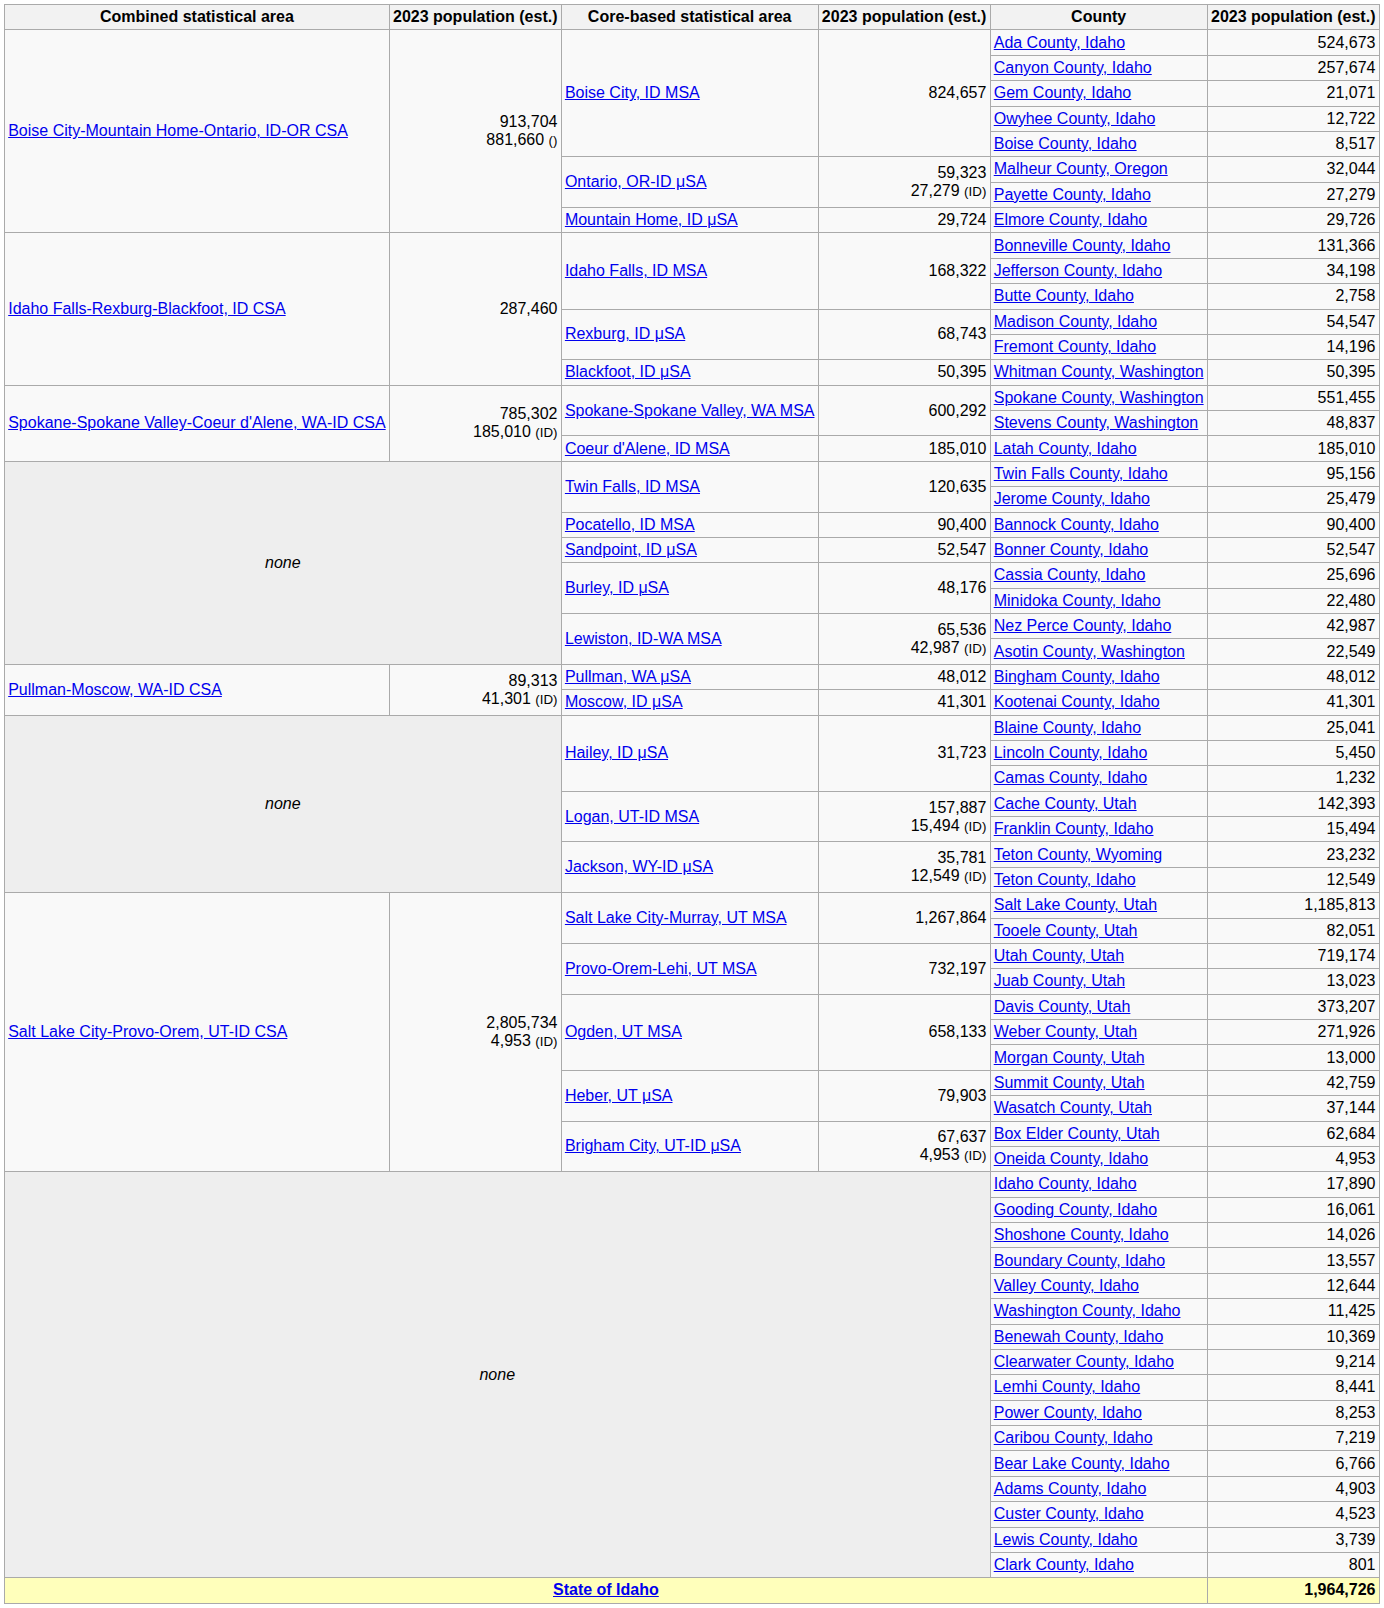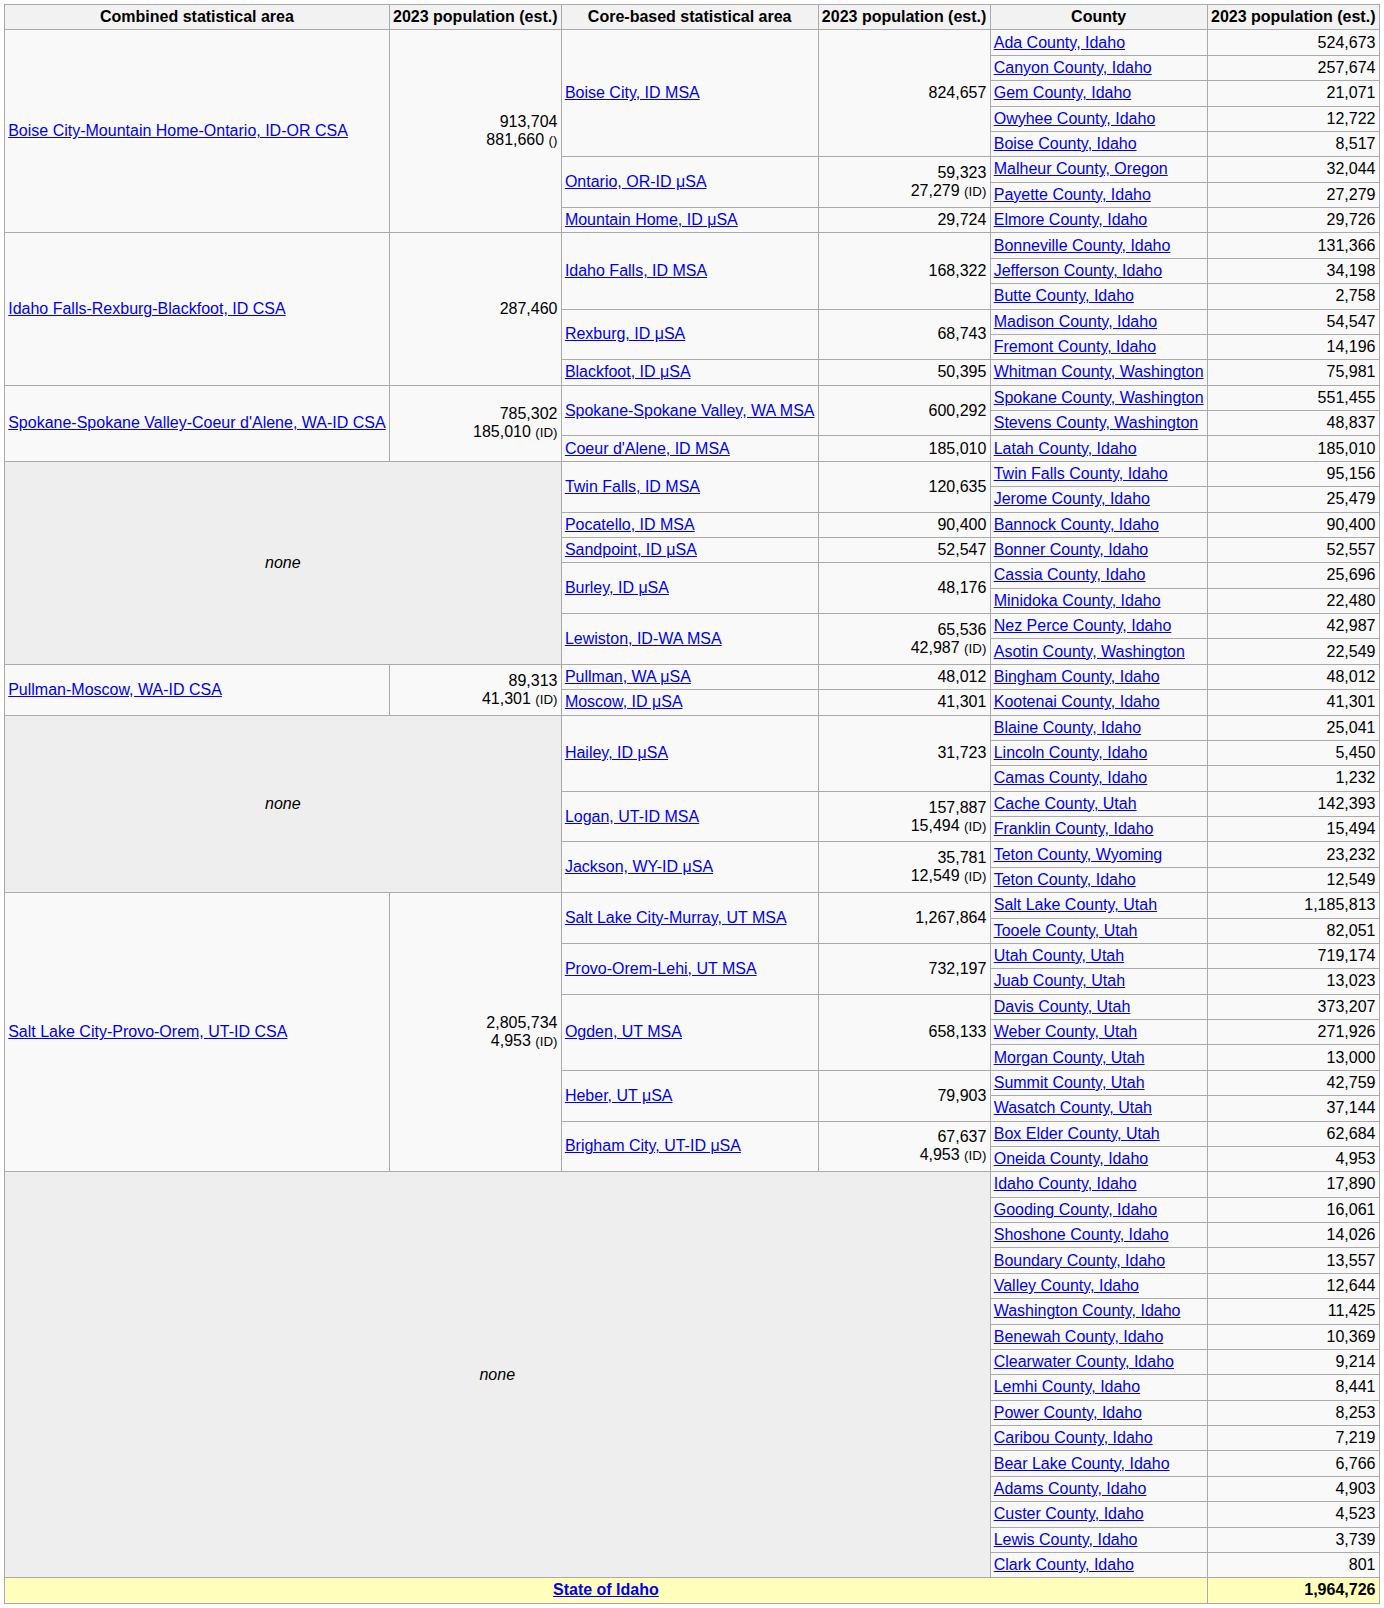 <table class=wikitable>
 <tr>
 <th>Combined statistical area</th>
 <th>2023 population (est.)</th>
 <th>Core-based statistical area</th>
 <th>2023 population (est.)</th>
 <th>County</th>
 <th>2023 population (est.)</th>
 </tr>
 <tr>
 <td rowspan=8><a href='#'><span>Boise City-Mountain Home-Ontario, ID-OR CSA</span></a></td>
 <td rowspan=8 align=right><span>913,704</span><br>881,660 <small>()</small></td>
 <td rowspan=5><a href='#'>Boise City, ID MSA</a></td>
 <td rowspan=5 align=right>824,657</td>
 <td><a href='#'>Ada County, Idaho</a></td>
 <td align=right>524,673</td>
 </tr>
 <tr>
 <td><a href='#'>Canyon County, Idaho</a></td>
 <td align=right>257,674</td>
 </tr>
 <tr>
 <td><a href='#'>Gem County, Idaho</a></td>
 <td align=right>21,071</td>
 </tr>
 <tr>
 <td><a href='#'>Owyhee County, Idaho</a></td>
 <td align=right>12,722</td>
 </tr>
 <tr>
 <td><a href='#'>Boise County, Idaho</a></td>
 <td align=right>8,517</td>
 </tr>
 <tr>
 <td rowspan=2><a href='#'><span>Ontario, OR-ID μSA</span></a></td>
 <td rowspan=2 align=right><span>59,323</span><br>27,279 <small>(ID)</small></td>
 <td><a href='#'><span>Malheur County, Oregon</span></a></td>
 <td align=right><span>32,044</span></td>
 </tr>
 <tr>
 <td><a href='#'>Payette County, Idaho</a></td>
 <td align=right>27,279</td>
 </tr>
 <tr>
 <td rowspan=1><a href='#'>Mountain Home, ID μSA</a></td>
 <td rowspan=1 align=right>29,724</td>
 <td><a href='#'>Elmore County, Idaho</a></td>
 <td align=right>29,726</td>
 </tr>
 <tr>
 <td rowspan=6><a href='#'>Idaho Falls-Rexburg-Blackfoot, ID CSA</a></td>
 <td rowspan=6 align=right>287,460</td>
 <td rowspan=3><a href='#'>Idaho Falls, ID MSA</a></td>
 <td rowspan=3 align=right>168,322</td>
 <td><a href='#'>Bonneville County, Idaho</a></td>
 <td align=right>131,366</td>
 </tr>
 <tr>
 <td><a href='#'>Jefferson County, Idaho</a></td>
 <td align=right>34,198</td>
 </tr>
 <tr>
 <td><a href='#'>Butte County, Idaho</a></td>
 <td align=right>2,758</td>
 </tr>
 <tr>
 <td rowspan=2><a href='#'>Rexburg, ID μSA</a></td>
 <td rowspan=2 align=right>68,743</td>
 <td><a href='#'>Madison County, Idaho</a></td>
 <td align=right>54,547</td>
 </tr>
 <tr>
 <td><a href='#'>Fremont County, Idaho</a></td>
 <td align=right>14,196</td>
 </tr>
 <tr>
 <td rowspan=1><a href='#'>Blackfoot, ID μSA</a></td>
 <td rowspan=1 align=right>50,395</td>
 <td><a href='#'><span>Whitman County, Washington</span></a></td>
-<td align=right>50,395</td>
+<td align=right>75,981</td>
 </tr>
 <tr>
 <td rowspan=3><a href='#'><span>Spokane-Spokane Valley-Coeur d'Alene, WA-ID CSA</span></a></td>
 <td rowspan=3 align=right><span>785,302</span><br>185,010 <small>(ID)</small></td>
 <td rowspan=2><a href='#'><span>Spokane-Spokane Valley, WA MSA</span></a></td>
 <td rowspan=2 align=right><span>600,292</span></td>
 <td><a href='#'><span>Spokane County, Washington</span></a></td>
 <td align=right><span>551,455</span></td>
 </tr>
 <tr>
 <td><a href='#'><span>Stevens County, Washington</span></a></td>
 <td align=right><span>48,837</span></td>
 </tr>
 <tr>
 <td rowspan=1><a href='#'>Coeur d'Alene, ID MSA</a></td>
 <td rowspan=1 align=right>185,010</td>
 <td><a href='#'>Latah County, Idaho</a></td>
 <td align=right>185,010</td>
 </tr>
 <tr>
 <td rowspan=8 colspan=2 align=center bgcolor=#EEEEEE><em>none</em></td>
 <td rowspan=2><a href='#'>Twin Falls, ID MSA</a></td>
 <td rowspan=2 align=right>120,635</td>
 <td><a href='#'>Twin Falls County, Idaho</a></td>
 <td align=right>95,156</td>
 </tr>
 <tr>
 <td><a href='#'>Jerome County, Idaho</a></td>
 <td align=right>25,479</td>
 </tr>
 <tr>
 <td rowspan=1><a href='#'>Pocatello, ID MSA</a></td>
 <td rowspan=1 align=right>90,400</td>
 <td><a href='#'>Bannock County, Idaho</a></td>
 <td align=right>90,400</td>
 </tr>
 <tr>
 <td rowspan=1><a href='#'>Sandpoint, ID μSA</a></td>
 <td rowspan=1 align=right>52,547</td>
 <td><a href='#'>Bonner County, Idaho</a></td>
-<td align=right>52,547</td>
+<td align=right>52,557</td>
 </tr>
 <tr>
 <td rowspan=2><a href='#'>Burley, ID μSA</a></td>
 <td rowspan=2 align=right>48,176</td>
 <td><a href='#'>Cassia County, Idaho</a></td>
 <td align=right>25,696</td>
 </tr>
 <tr>
 <td><a href='#'>Minidoka County, Idaho</a></td>
 <td align=right>22,480</td>
 </tr>
 <tr>
 <td rowspan=2><a href='#'><span>Lewiston, ID-WA MSA</span></a></td>
 <td rowspan=2 align=right><span>65,536</span><br>42,987 <small>(ID)</small></td>
 <td><a href='#'>Nez Perce County, Idaho</a></td>
 <td align=right>42,987</td>
 </tr>
 <tr>
 <td><a href='#'><span>Asotin County, Washington</span></a></td>
 <td align=right><span>22,549</span></td>
 </tr>
 <tr>
 <td rowspan=2><a href='#'><span>Pullman-Moscow, WA-ID CSA</span></a></td>
 <td rowspan=2 align=right><span>89,313</span><br>41,301 <small>(ID)</small></td>
 <td rowspan=1><a href='#'><span>Pullman, WA μSA</span></a></td>
 <td rowspan=1 align=right><span>48,012</span></td>
 <td><a href='#'>Bingham County, Idaho</a></td>
 <td align=right><span>48,012</span></td>
 </tr>
 <tr>
 <td rowspan=1><a href='#'>Moscow, ID μSA</a></td>
 <td rowspan=1 align=right>41,301</td>
 <td><a href='#'>Kootenai County, Idaho</a></td>
 <td align=right>41,301</td>
 </tr>
 <tr>
 <td rowspan=7 colspan=2 align=center bgcolor=#EEEEEE><em>none</em></td>
 <td rowspan=3><a href='#'>Hailey, ID μSA</a></td>
 <td rowspan=3 align=right>31,723</td>
 <td><a href='#'>Blaine County, Idaho</a></td>
 <td align=right>25,041</td>
 </tr>
 <tr>
 <td><a href='#'>Lincoln County, Idaho</a></td>
 <td align=right>5,450</td>
 </tr>
 <tr>
 <td><a href='#'>Camas County, Idaho</a></td>
 <td align=right>1,232</td>
 </tr>
 <tr>
 <td rowspan=2><a href='#'><span>Logan, UT-ID MSA</span></a></td>
 <td rowspan=2 align=right><span>157,887</span><br>15,494 <small>(ID)</small></td>
 <td><a href='#'><span>Cache County, Utah</span></a></td>
 <td align=right><span>142,393</span></td>
 </tr>
 <tr>
 <td><a href='#'>Franklin County, Idaho</a></td>
 <td align=right>15,494</td>
 </tr>
 <tr>
 <td rowspan=2><a href='#'><span>Jackson, WY-ID μSA</span></a></td>
 <td rowspan=2 align=right><span>35,781</span><br>12,549 <small>(ID)</small></td>
 <td><a href='#'><span>Teton County, Wyoming</span></a></td>
 <td align=right><span>23,232</span></td>
 </tr>
 <tr>
 <td><a href='#'>Teton County, Idaho</a></td>
 <td align=right>12,549</td>
 </tr>
 <tr>
 <td rowspan=11><a href='#'><span>Salt Lake City-Provo-Orem, UT-ID CSA</span></a></td>
 <td rowspan=11 align="right"><span>2,805,734</span><br>4,953 <small>(ID)</small></td>
 <td rowspan=2><a href='#'><span>Salt Lake City-Murray, UT MSA</span></a></td>
 <td rowspan=2 align="right"><span>1,267,864</span></td>
 <td><a href='#'><span>Salt Lake County, Utah</span></a></td>
 <td align=right><span>1,185,813</span></td>
 </tr>
 <tr>
 <td><a href='#'><span>Tooele County, Utah</span></a></td>
 <td align=right><span>82,051</span></td>
 </tr>
 <tr>
 <td rowspan=2><a href='#'><span>Provo-Orem-Lehi, UT MSA</span></a></td>
 <td rowspan=2 align="right"><span>732,197</span></td>
 <td><a href='#'><span>Utah County, Utah</span></a></td>
 <td align=right><span>719,174</span></td>
 </tr>
 <tr>
 <td><a href='#'><span>Juab County, Utah</span></a></td>
 <td align=right><span>13,023</span></td>
 </tr>
 <tr>
 <td rowspan=3><a href='#'><span>Ogden, UT MSA</span></a></td>
 <td rowspan=3 align="right"><span>658,133</span></td>
 <td><a href='#'><span>Davis County, Utah</span></a></td>
 <td align=right><span>373,207</span></td>
 </tr>
 <tr>
 <td><a href='#'><span>Weber County, Utah</span></a></td>
 <td align=right><span>271,926</span></td>
 </tr>
 <tr>
 <td><a href='#'><span>Morgan County, Utah</span></a></td>
 <td align=right><span>13,000</span></td>
 </tr>
 <tr>
 <td rowspan=2><a href='#'><span>Heber, UT μSA</span></a></td>
 <td rowspan=2 align="right"><span>79,903</span></td>
 <td><a href='#'><span>Summit County, Utah</span></a></td>
 <td align=right><span>42,759</span></td>
 </tr>
 <tr>
 <td><a href='#'><span>Wasatch County, Utah</span></a></td>
 <td align=right><span>37,144</span></td>
 </tr>
 <tr>
 <td rowspan=2><a href='#'><span>Brigham City, UT-ID μSA</span></a></td>
 <td rowspan=2 align="right"><span>67,637</span><br>4,953 <small>(ID)</small></td>
 <td><a href='#'><span>Box Elder County, Utah</span></a></td>
 <td align=right><span>62,684</span></td>
 </tr>
 <tr>
 <td><a href='#'>Oneida County, Idaho</a></td>
 <td align=right>4,953</td>
 </tr>
 <tr>
 <td rowspan=16 colspan=4 align=center bgcolor=#EEEEEE><em>none</em></td>
 <td><a href='#'>Idaho County, Idaho</a></td>
 <td align=right>17,890</td>
 </tr>
 <tr>
 <td><a href='#'>Gooding County, Idaho</a></td>
 <td align=right>16,061</td>
 </tr>
 <tr>
 <td><a href='#'>Shoshone County, Idaho</a></td>
 <td align=right>14,026</td>
 </tr>
 <tr>
 <td><a href='#'>Boundary County, Idaho</a></td>
 <td align=right>13,557</td>
 </tr>
 <tr>
 <td><a href='#'>Valley County, Idaho</a></td>
 <td align=right>12,644</td>
 </tr>
 <tr>
 <td><a href='#'>Washington County, Idaho</a></td>
 <td align=right>11,425</td>
 </tr>
 <tr>
 <td><a href='#'>Benewah County, Idaho</a></td>
 <td align=right>10,369</td>
 </tr>
 <tr>
 <td><a href='#'>Clearwater County, Idaho</a></td>
 <td align=right>9,214</td>
 </tr>
 <tr>
 <td><a href='#'>Lemhi County, Idaho</a></td>
 <td align=right>8,441</td>
 </tr>
 <tr>
 <td><a href='#'>Power County, Idaho</a></td>
 <td align=right>8,253</td>
 </tr>
 <tr>
 <td><a href='#'>Caribou County, Idaho</a></td>
 <td align=right>7,219</td>
 </tr>
 <tr>
 <td><a href='#'>Bear Lake County, Idaho</a></td>
 <td align=right>6,766</td>
 </tr>
 <tr>
 <td><a href='#'>Adams County, Idaho</a></td>
 <td align=right>4,903</td>
 </tr>
 <tr>
 <td><a href='#'>Custer County, Idaho</a></td>
 <td align=right>4,523</td>
 </tr>
 <tr>
 <td><a href='#'>Lewis County, Idaho</a></td>
 <td align=right>3,739</td>
 </tr>
 <tr>
 <td><a href='#'>Clark County, Idaho</a></td>
 <td align=right>801</td>
 </tr>
 <tr style="font-weight:bold;" bgcolor=#FFFFBB>
 <td colspan=5 align=center><a href='#'>State of Idaho</a></td>
 <td align=right>1,964,726</td>
 </tr>
 </table>
